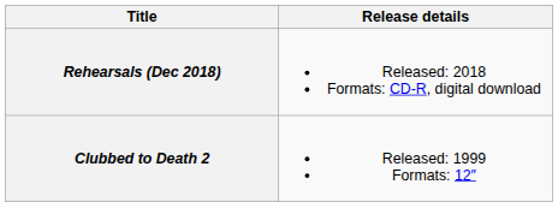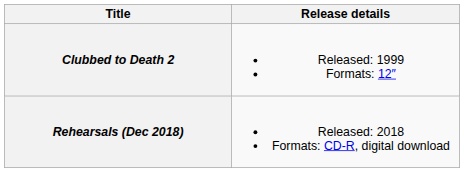 <table class="wikitable plainrowheaders" style="text-align:center;">
 <tr>
 <th scope="col" style="width:18em;">Title</th>
 <th scope="col" style="width:18em;">Release details</th>
 </tr>
 <tr>
+<th scope="row"><em>Clubbed to Death 2</em></th>
+<td><br><ul><li>Released: 1999</li><li>Formats: <a href='#'>12″</a></li></ul></td>
+</tr>
+<tr>
 <th scope="row"><em>Rehearsals (Dec 2018)</em></th>
 <td><br><ul><li>Released: 2018</li><li>Formats: <a href='#'>CD-R</a>, digital download</li></ul></td>
 </tr>
-<tr>
-<th scope="row"><em>Clubbed to Death 2</em></th>
-<td><br><ul><li>Released: 1999</li><li>Formats: <a href='#'>12″</a></li></ul></td>
-</tr>
 </table>
